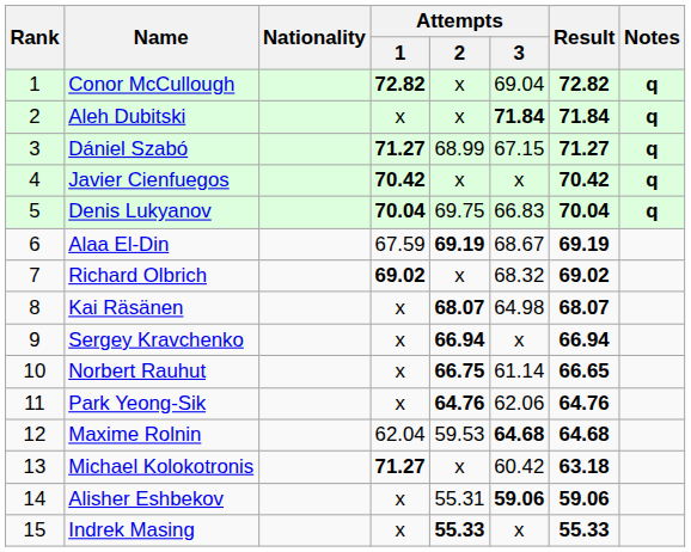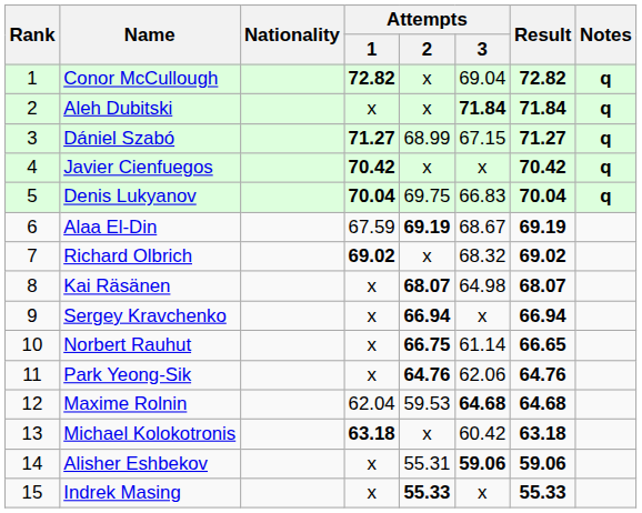 <table class="wikitable sortable" style="text-align:center">
 <tr>
 <th rowspan=2>Rank</th>
 <th rowspan=2>Name</th>
 <th rowspan=2>Nationality</th>
 <th colspan=3>Attempts</th>
 <th rowspan=2>Result</th>
 <th rowspan=2>Notes</th>
 </tr>
 <tr>
 <th>1</th>
 <th>2</th>
 <th>3</th>
 </tr>
 <tr bgcolor=ddffdd>
 <td>1</td>
 <td align=left><a href='#'>Conor McCullough</a></td>
 <td align=left></td>
 <td><strong>72.82</strong></td>
 <td>x</td>
 <td>69.04</td>
 <td><strong>72.82</strong></td>
 <td><strong>q</strong></td>
 </tr>
 <tr bgcolor=ddffdd>
 <td>2</td>
 <td align=left><a href='#'>Aleh Dubitski</a></td>
 <td align=left></td>
 <td>x</td>
 <td>x</td>
 <td><strong>71.84</strong></td>
 <td><strong>71.84</strong></td>
 <td><strong>q</strong></td>
 </tr>
 <tr bgcolor=ddffdd>
 <td>3</td>
 <td align=left><a href='#'>Dániel Szabó</a></td>
 <td align=left></td>
 <td><strong>71.27</strong></td>
 <td>68.99</td>
 <td>67.15</td>
 <td><strong>71.27</strong></td>
 <td><strong>q</strong></td>
 </tr>
 <tr bgcolor=ddffdd>
 <td>4</td>
 <td align=left><a href='#'>Javier Cienfuegos</a></td>
 <td align=left></td>
 <td><strong>70.42</strong></td>
 <td>x</td>
 <td>x</td>
 <td><strong>70.42</strong></td>
 <td><strong>q</strong></td>
 </tr>
 <tr bgcolor=ddffdd>
 <td>5</td>
 <td align=left><a href='#'>Denis Lukyanov</a></td>
 <td align=left></td>
 <td><strong>70.04</strong></td>
 <td>69.75</td>
 <td>66.83</td>
 <td><strong>70.04</strong></td>
 <td><strong>q</strong></td>
 </tr>
 <tr>
 <td>6</td>
 <td align=left><a href='#'>Alaa El-Din</a></td>
 <td align=left></td>
 <td>67.59</td>
 <td><strong>69.19</strong></td>
 <td>68.67</td>
 <td><strong>69.19</strong></td>
 <td></td>
 </tr>
 <tr>
 <td>7</td>
 <td align=left><a href='#'>Richard Olbrich</a></td>
 <td align=left></td>
 <td><strong>69.02</strong></td>
 <td>x</td>
 <td>68.32</td>
 <td><strong>69.02</strong></td>
 <td></td>
 </tr>
 <tr>
 <td>8</td>
 <td align=left><a href='#'>Kai Räsänen</a></td>
 <td align=left></td>
 <td>x</td>
 <td><strong>68.07</strong></td>
 <td>64.98</td>
 <td><strong>68.07</strong></td>
 <td></td>
 </tr>
 <tr>
 <td>9</td>
 <td align=left><a href='#'>Sergey Kravchenko</a></td>
 <td align=left></td>
 <td>x</td>
 <td><strong>66.94</strong></td>
 <td>x</td>
 <td><strong>66.94</strong></td>
 <td></td>
 </tr>
 <tr>
 <td>10</td>
 <td align=left><a href='#'>Norbert Rauhut</a></td>
 <td align=left></td>
 <td>x</td>
 <td><strong>66.75</strong></td>
 <td>61.14</td>
 <td><strong>66.65</strong></td>
 <td></td>
 </tr>
 <tr>
 <td>11</td>
 <td align=left><a href='#'>Park Yeong-Sik</a></td>
 <td align=left></td>
 <td>x</td>
 <td><strong>64.76</strong></td>
 <td>62.06</td>
 <td><strong>64.76</strong></td>
 <td></td>
 </tr>
 <tr>
 <td>12</td>
 <td align=left><a href='#'>Maxime Rolnin</a></td>
 <td align=left></td>
 <td>62.04</td>
 <td>59.53</td>
 <td><strong>64.68</strong></td>
 <td><strong>64.68</strong></td>
 <td></td>
 </tr>
 <tr>
 <td>13</td>
 <td align=left><a href='#'>Michael Kolokotronis</a></td>
 <td align=left></td>
-<td><strong>71.27</strong></td>
+<td><strong>63.18</strong></td>
 <td>x</td>
 <td>60.42</td>
 <td><strong>63.18</strong></td>
 <td></td>
 </tr>
 <tr>
 <td>14</td>
 <td align=left><a href='#'>Alisher Eshbekov</a></td>
 <td align=left></td>
 <td>x</td>
 <td>55.31</td>
 <td><strong>59.06</strong></td>
 <td><strong>59.06</strong></td>
 <td></td>
 </tr>
 <tr>
 <td>15</td>
 <td align=left><a href='#'>Indrek Masing</a></td>
 <td align=left></td>
 <td>x</td>
 <td><strong>55.33</strong></td>
 <td>x</td>
 <td><strong>55.33</strong></td>
 <td></td>
 </tr>
 </table>
